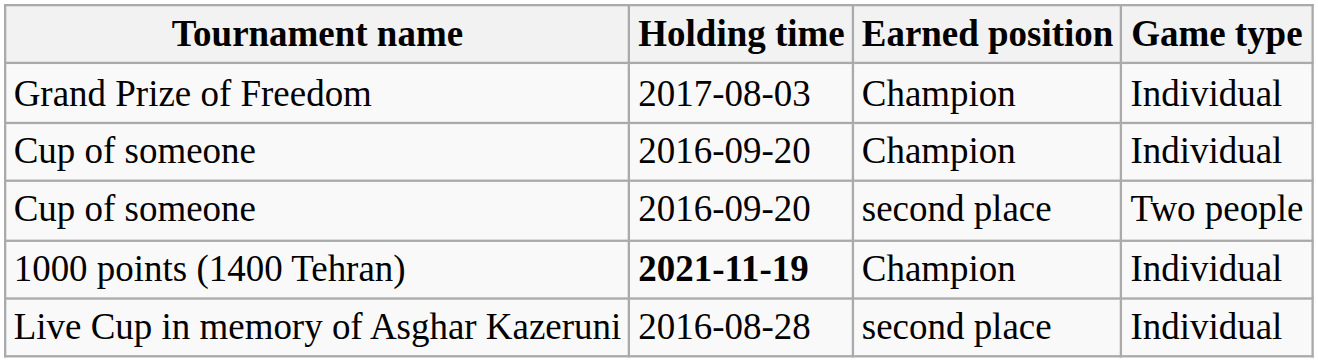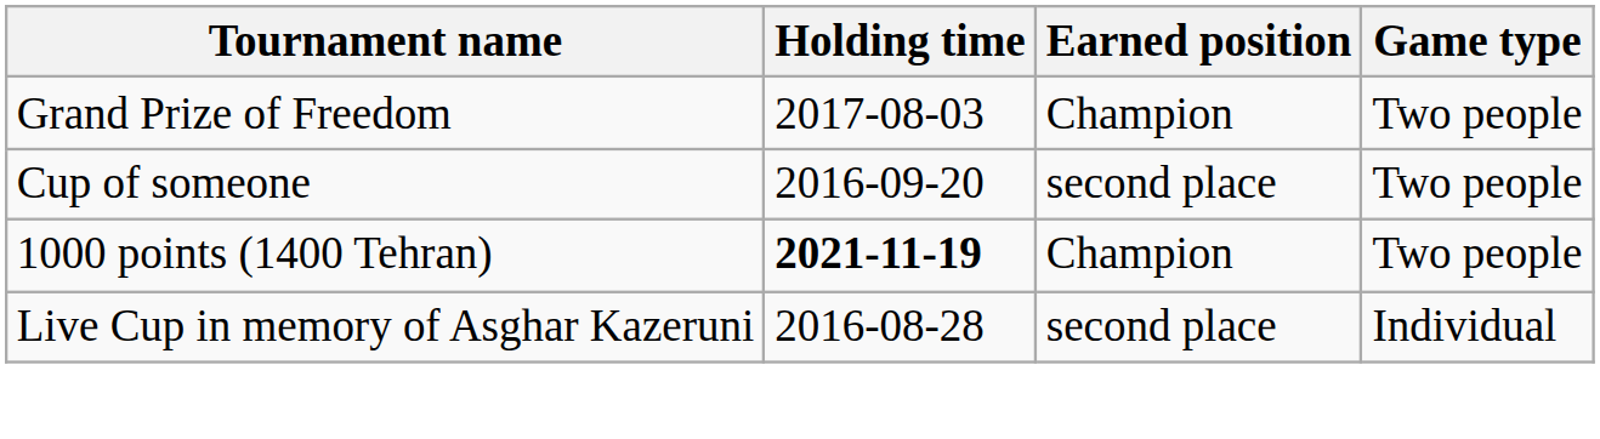 <table class="wikitable">
 <tr>
 <th>Tournament name</th>
 <th>Holding time</th>
 <th>Earned position</th>
 <th>Game type</th>
 </tr>
 <tr>
 <td>Grand Prize of Freedom</td>
 <td>2017-08-03</td>
 <td>Champion</td>
-<td>Individual</td>
-</tr>
-<tr>
-<td>Cup of someone</td>
-<td>2016-09-20</td>
-<td>Champion</td>
-<td>Individual</td>
+<td>Two people</td>
 </tr>
 <tr>
 <td>Cup of someone</td>
 <td>2016-09-20</td>
 <td>second place</td>
 <td>Two people</td>
 </tr>
 <tr>
 <td>1000 points (1400 Tehran)</td>
 <td><strong>2021-11-19</strong></td>
 <td>Champion</td>
-<td>Individual</td>
+<td>Two people</td>
 </tr>
 <tr>
 <td>Live Cup in memory of Asghar Kazeruni</td>
 <td>2016-08-28</td>
 <td>second place</td>
 <td>Individual</td>
 </tr>
 </table>
